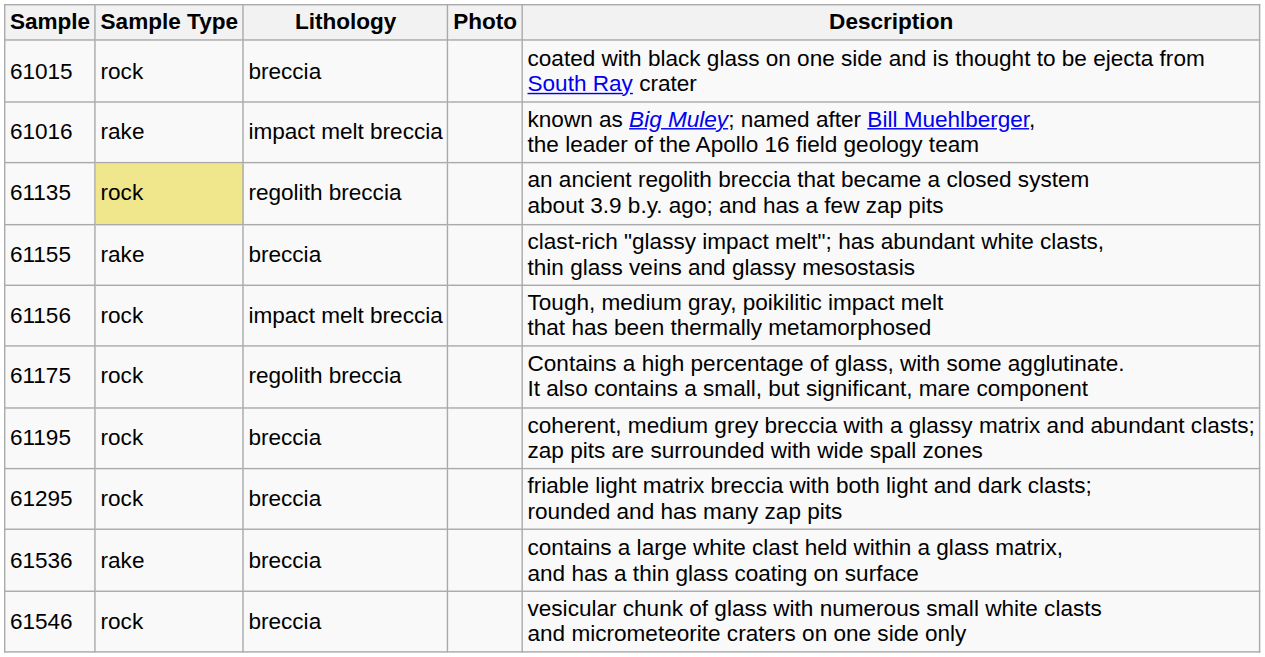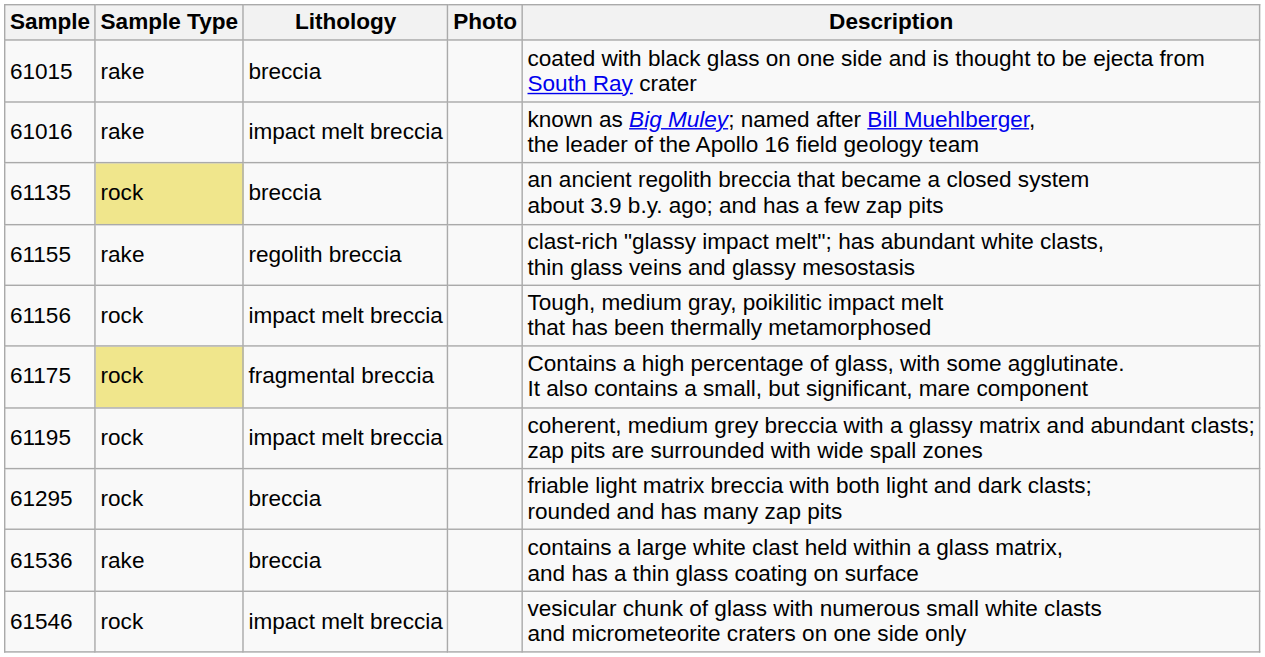 <table class="wikitable">
 <tr>
 <th>Sample</th>
 <th>Sample Type</th>
 <th>Lithology</th>
 <th>Photo</th>
 <th>Description</th>
 </tr>
 <tr>
 <td>61015</td>
-<td>rock</td>
+<td>rake</td>
 <td>breccia</td>
 <td></td>
 <td>coated with black glass on one side and is thought to be ejecta from<br><a href='#'>South Ray</a> crater</td>
 </tr>
 <tr>
 <td>61016</td>
 <td>rake</td>
 <td>impact melt breccia</td>
 <td></td>
 <td>known as <em><a href='#'>Big Muley</a></em>; named after <a href='#'>Bill Muehlberger</a>,<br>the leader of the Apollo 16 field geology team</td>
 </tr>
 <tr>
 <td>61135</td>
 <td style="background: khaki;">rock</td>
-<td>regolith breccia</td>
+<td>breccia</td>
 <td></td>
 <td>an ancient regolith breccia that became a closed system<br>about 3.9 b.y. ago; and has a few zap pits</td>
 </tr>
 <tr>
 <td>61155</td>
 <td>rake</td>
-<td>breccia</td>
+<td>regolith breccia</td>
 <td></td>
 <td>clast-rich "glassy impact melt"; has abundant white clasts,<br>thin glass veins and glassy mesostasis</td>
 </tr>
 <tr>
 <td>61156</td>
 <td>rock</td>
 <td>impact melt breccia</td>
 <td></td>
 <td>Tough, medium gray, poikilitic impact melt<br>that has been thermally metamorphosed</td>
 </tr>
 <tr>
 <td>61175</td>
-<td>rock</td>
-<td>regolith breccia</td>
+<td style="background: khaki;">rock</td>
+<td>fragmental breccia</td>
 <td></td>
 <td>Contains a high percentage of glass, with some agglutinate.<br>It also contains a small, but significant, mare component</td>
 </tr>
 <tr>
 <td>61195</td>
 <td>rock</td>
-<td>breccia</td>
+<td>impact melt breccia</td>
 <td></td>
 <td>coherent, medium grey breccia with a glassy matrix and abundant clasts;<br>zap pits are surrounded with wide spall zones</td>
 </tr>
 <tr>
 <td>61295</td>
 <td>rock</td>
 <td>breccia</td>
 <td></td>
 <td>friable light matrix breccia with both light and dark clasts;<br>rounded and has many zap pits</td>
 </tr>
 <tr>
 <td>61536</td>
 <td>rake</td>
 <td>breccia</td>
 <td></td>
 <td>contains a large white clast held within a glass matrix,<br>and has a thin glass coating on surface</td>
 </tr>
 <tr>
 <td>61546</td>
 <td>rock</td>
-<td>breccia</td>
+<td>impact melt breccia</td>
 <td></td>
 <td>vesicular chunk of glass with numerous small white clasts<br>and micrometeorite craters on one side only</td>
 </tr>
 </table>
